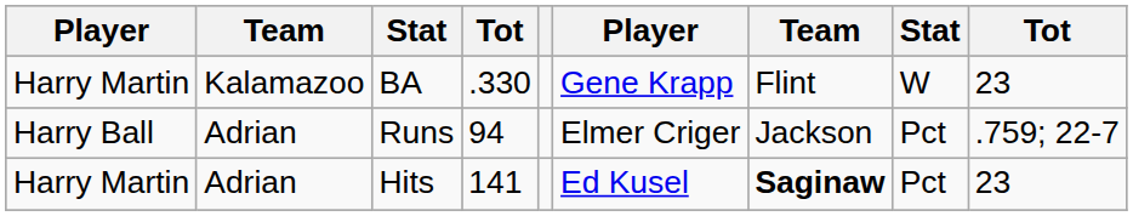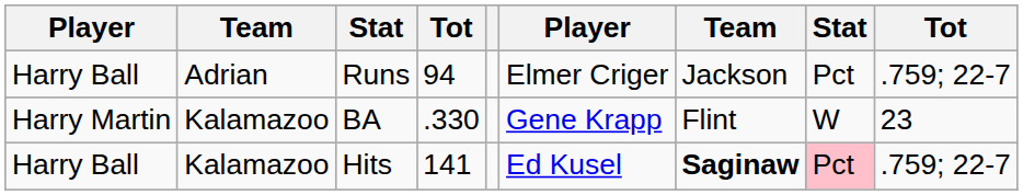 <table class="wikitable">
 <tr>
 <th>Player</th>
 <th>Team</th>
 <th>Stat</th>
 <th>Tot</th>
 <th></th>
 <th>Player</th>
 <th>Team</th>
 <th>Stat</th>
 <th>Tot</th>
+</tr>
+<tr>
+<td>Harry Ball</td>
+<td>Adrian</td>
+<td>Runs</td>
+<td>94</td>
+<td></td>
+<td>Elmer Criger</td>
+<td>Jackson</td>
+<td>Pct</td>
+<td>.759; 22-7</td>
 </tr>
 <tr>
 <td>Harry Martin</td>
 <td>Kalamazoo</td>
 <td>BA</td>
 <td>.330</td>
 <td></td>
 <td><a href='#'>Gene Krapp</a></td>
 <td>Flint</td>
 <td>W</td>
 <td>23</td>
 </tr>
 <tr>
 <td>Harry Ball</td>
-<td>Adrian</td>
-<td>Runs</td>
-<td>94</td>
-<td></td>
-<td>Elmer Criger</td>
-<td>Jackson</td>
-<td>Pct</td>
-<td>.759; 22-7</td>
-</tr>
-<tr>
-<td>Harry Martin</td>
-<td>Adrian</td>
+<td>Kalamazoo</td>
 <td>Hits</td>
 <td>141</td>
 <td></td>
 <td><a href='#'>Ed Kusel</a></td>
 <td><strong>Saginaw</strong></td>
-<td>Pct</td>
-<td>23</td>
+<td style="background: pink;">Pct</td>
+<td>.759; 22-7</td>
 </tr>
 </table>
